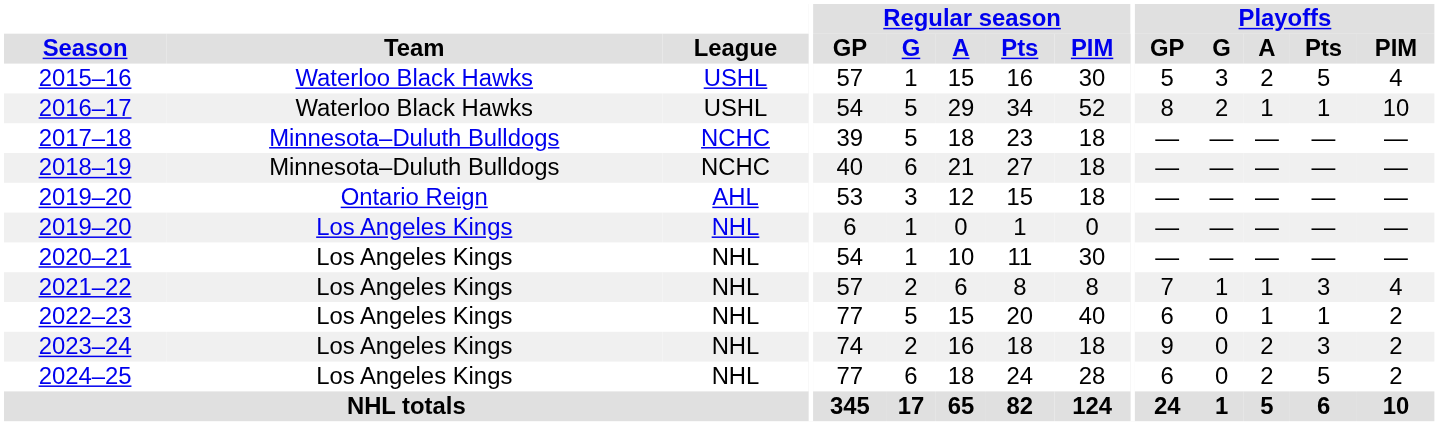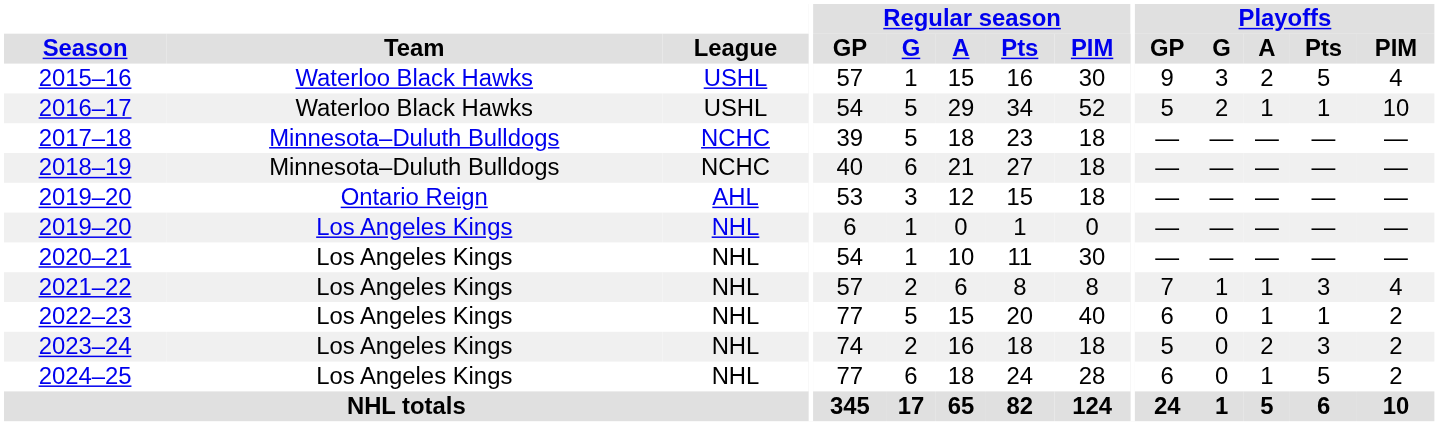 <table border="0" cellpadding="1" cellspacing="0" style="text-align:center; width:60em">
 <tr bgcolor="#e0e0e0">
 <th colspan="3" bgcolor="#ffffff"></th>
 <th rowspan="99" bgcolor="#ffffff"></th>
 <th colspan="5"><a href='#'>Regular season</a></th>
 <th rowspan="99" bgcolor="#ffffff"></th>
 <th colspan="5"><a href='#'>Playoffs</a></th>
 </tr>
 <tr bgcolor="#e0e0e0">
 <th><a href='#'>Season</a></th>
 <th>Team</th>
 <th>League</th>
 <th>GP</th>
 <th><a href='#'>G</a></th>
 <th><a href='#'>A</a></th>
 <th><a href='#'>Pts</a></th>
 <th><a href='#'>PIM</a></th>
 <th>GP</th>
 <th>G</th>
 <th>A</th>
 <th>Pts</th>
 <th>PIM</th>
 </tr>
 <tr>
 <td><a href='#'>2015–16</a></td>
 <td><a href='#'>Waterloo Black Hawks</a></td>
 <td><a href='#'>USHL</a></td>
 <td>57</td>
 <td>1</td>
 <td>15</td>
 <td>16</td>
 <td>30</td>
-<td>5</td>
+<td>9</td>
 <td>3</td>
 <td>2</td>
 <td>5</td>
 <td>4</td>
 </tr>
 <tr bgcolor="#f0f0f0">
 <td><a href='#'>2016–17</a></td>
 <td>Waterloo Black Hawks</td>
 <td>USHL</td>
 <td>54</td>
 <td>5</td>
 <td>29</td>
 <td>34</td>
 <td>52</td>
-<td>8</td>
+<td>5</td>
 <td>2</td>
 <td>1</td>
 <td>1</td>
 <td>10</td>
 </tr>
 <tr>
 <td><a href='#'>2017–18</a></td>
 <td><a href='#'>Minnesota–Duluth Bulldogs</a></td>
 <td><a href='#'>NCHC</a></td>
 <td>39</td>
 <td>5</td>
 <td>18</td>
 <td>23</td>
 <td>18</td>
 <td>—</td>
 <td>—</td>
 <td>—</td>
 <td>—</td>
 <td>—</td>
 </tr>
 <tr bgcolor="#f0f0f0">
 <td><a href='#'>2018–19</a></td>
 <td>Minnesota–Duluth Bulldogs</td>
 <td>NCHC</td>
 <td>40</td>
 <td>6</td>
 <td>21</td>
 <td>27</td>
 <td>18</td>
 <td>—</td>
 <td>—</td>
 <td>—</td>
 <td>—</td>
 <td>—</td>
 </tr>
 <tr>
 <td><a href='#'>2019–20</a></td>
 <td><a href='#'>Ontario Reign</a></td>
 <td><a href='#'>AHL</a></td>
 <td>53</td>
 <td>3</td>
 <td>12</td>
 <td>15</td>
 <td>18</td>
 <td>—</td>
 <td>—</td>
 <td>—</td>
 <td>—</td>
 <td>—</td>
 </tr>
 <tr bgcolor="#f0f0f0">
 <td><a href='#'>2019–20</a></td>
 <td><a href='#'>Los Angeles Kings</a></td>
 <td><a href='#'>NHL</a></td>
 <td>6</td>
 <td>1</td>
 <td>0</td>
 <td>1</td>
 <td>0</td>
 <td>—</td>
 <td>—</td>
 <td>—</td>
 <td>—</td>
 <td>—</td>
 </tr>
 <tr>
 <td><a href='#'>2020–21</a></td>
 <td>Los Angeles Kings</td>
 <td>NHL</td>
 <td>54</td>
 <td>1</td>
 <td>10</td>
 <td>11</td>
 <td>30</td>
 <td>—</td>
 <td>—</td>
 <td>—</td>
 <td>—</td>
 <td>—</td>
 </tr>
 <tr bgcolor="#f0f0f0">
 <td><a href='#'>2021–22</a></td>
 <td>Los Angeles Kings</td>
 <td>NHL</td>
 <td>57</td>
 <td>2</td>
 <td>6</td>
 <td>8</td>
 <td>8</td>
 <td>7</td>
 <td>1</td>
 <td>1</td>
 <td>3</td>
 <td>4</td>
 </tr>
 <tr>
 <td><a href='#'>2022–23</a></td>
 <td>Los Angeles Kings</td>
 <td>NHL</td>
 <td>77</td>
 <td>5</td>
 <td>15</td>
 <td>20</td>
 <td>40</td>
 <td>6</td>
 <td>0</td>
 <td>1</td>
 <td>1</td>
 <td>2</td>
 </tr>
 <tr bgcolor="#f0f0f0">
 <td><a href='#'>2023–24</a></td>
 <td>Los Angeles Kings</td>
 <td>NHL</td>
 <td>74</td>
 <td>2</td>
 <td>16</td>
 <td>18</td>
 <td>18</td>
-<td>9</td>
+<td>5</td>
 <td>0</td>
 <td>2</td>
 <td>3</td>
 <td>2</td>
 </tr>
 <tr>
 <td><a href='#'>2024–25</a></td>
 <td>Los Angeles Kings</td>
 <td>NHL</td>
 <td>77</td>
 <td>6</td>
 <td>18</td>
 <td>24</td>
 <td>28</td>
 <td>6</td>
 <td>0</td>
-<td>2</td>
+<td>1</td>
 <td>5</td>
 <td>2</td>
 </tr>
 <tr bgcolor="#e0e0e0">
 <th colspan="3">NHL totals</th>
 <th>345</th>
 <th>17</th>
 <th>65</th>
 <th>82</th>
 <th>124</th>
 <th>24</th>
 <th>1</th>
 <th>5</th>
 <th>6</th>
 <th>10</th>
 </tr>
 </table>
